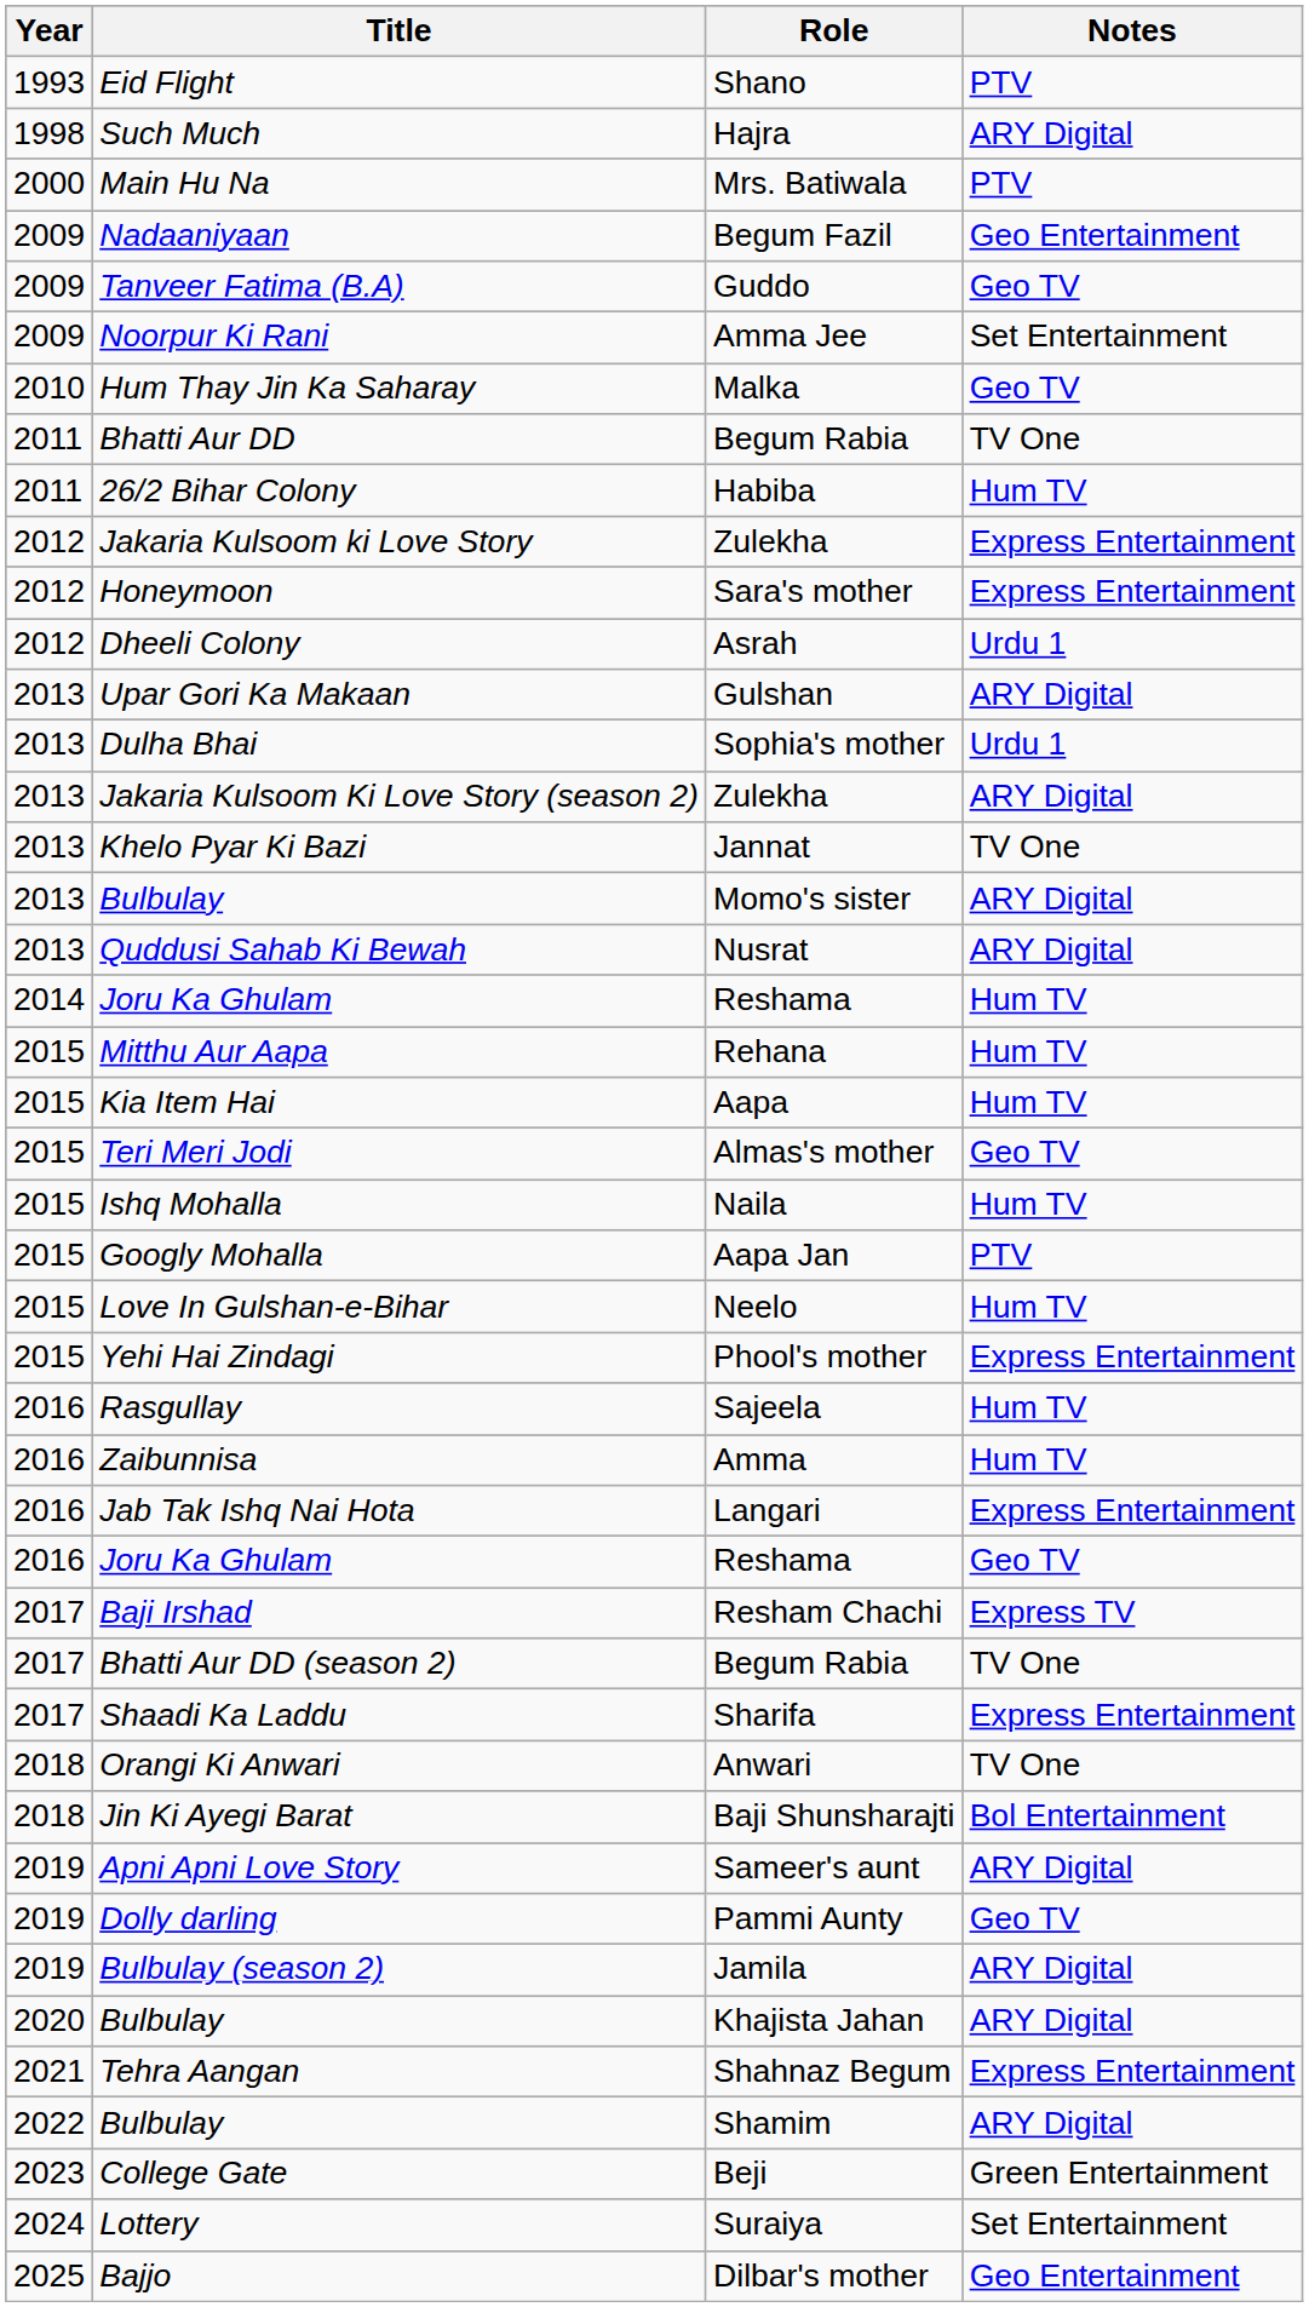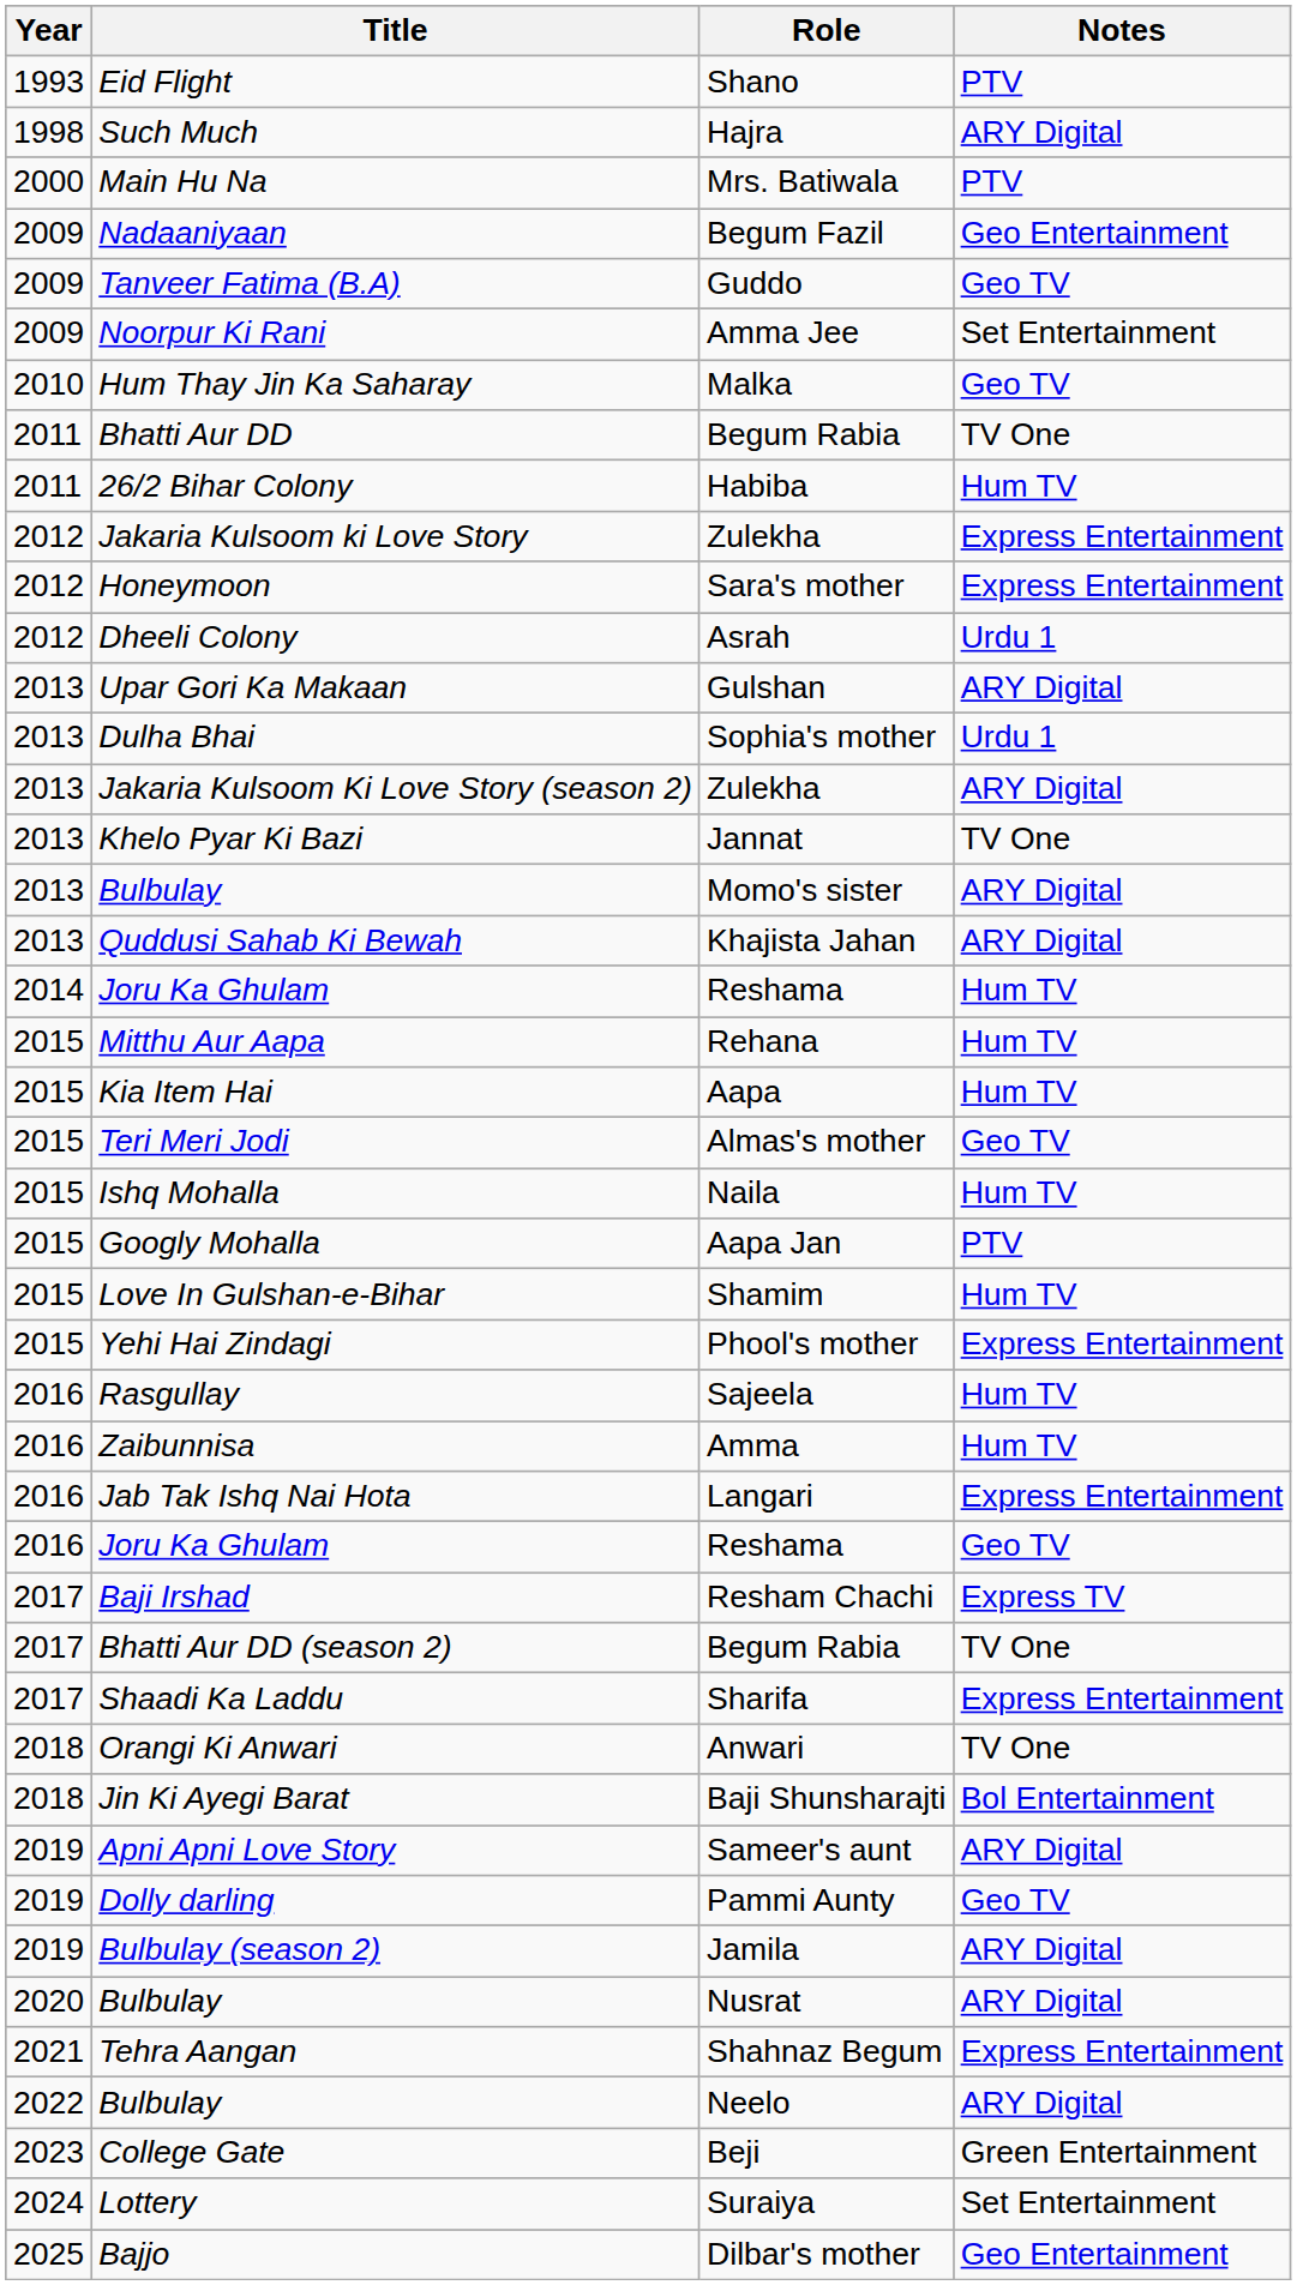 <table class="wikitable">
 <tr>
 <th>Year</th>
 <th>Title</th>
 <th>Role</th>
 <th>Notes</th>
 </tr>
 <tr>
 <td>1993</td>
 <td><em>Eid Flight</em></td>
 <td>Shano</td>
 <td><a href='#'>PTV</a></td>
 </tr>
 <tr>
 <td>1998</td>
 <td><em>Such Much</em></td>
 <td>Hajra</td>
 <td><a href='#'>ARY Digital</a></td>
 </tr>
 <tr>
 <td>2000</td>
 <td><em>Main Hu Na</em></td>
 <td>Mrs. Batiwala</td>
 <td><a href='#'>PTV</a></td>
 </tr>
 <tr>
 <td>2009</td>
 <td><em><a href='#'>Nadaaniyaan</a></em></td>
 <td>Begum Fazil</td>
 <td><a href='#'>Geo Entertainment</a></td>
 </tr>
 <tr>
 <td>2009</td>
 <td><em><a href='#'>Tanveer Fatima (B.A)</a></em></td>
 <td>Guddo</td>
 <td><a href='#'>Geo TV</a></td>
 </tr>
 <tr>
 <td>2009</td>
 <td><em><a href='#'>Noorpur Ki Rani</a></em></td>
 <td>Amma Jee</td>
 <td>Set Entertainment</td>
 </tr>
 <tr>
 <td>2010</td>
 <td><em>Hum Thay Jin Ka Saharay</em></td>
 <td>Malka</td>
 <td><a href='#'>Geo TV</a></td>
 </tr>
 <tr>
 <td>2011</td>
 <td><em>Bhatti Aur DD</em></td>
 <td>Begum Rabia</td>
 <td>TV One</td>
 </tr>
 <tr>
 <td>2011</td>
 <td><em>26/2 Bihar Colony</em></td>
 <td>Habiba</td>
 <td><a href='#'>Hum TV</a></td>
 </tr>
 <tr>
 <td>2012</td>
 <td><em>Jakaria Kulsoom ki Love Story</em></td>
 <td>Zulekha</td>
 <td><a href='#'>Express Entertainment</a></td>
 </tr>
 <tr>
 <td>2012</td>
 <td><em>Honeymoon</em></td>
 <td>Sara's mother</td>
 <td><a href='#'>Express Entertainment</a></td>
 </tr>
 <tr>
 <td>2012</td>
 <td><em>Dheeli Colony</em></td>
 <td>Asrah</td>
 <td><a href='#'>Urdu 1</a></td>
 </tr>
 <tr>
 <td>2013</td>
 <td><em>Upar Gori Ka Makaan</em></td>
 <td>Gulshan</td>
 <td><a href='#'>ARY Digital</a></td>
 </tr>
 <tr>
 <td>2013</td>
 <td><em>Dulha Bhai</em></td>
 <td>Sophia's mother</td>
 <td><a href='#'>Urdu 1</a></td>
 </tr>
 <tr>
 <td>2013</td>
 <td><em>Jakaria Kulsoom Ki Love Story (season 2)</em></td>
 <td>Zulekha</td>
 <td><a href='#'>ARY Digital</a></td>
 </tr>
 <tr>
 <td>2013</td>
 <td><em>Khelo Pyar Ki Bazi</em></td>
 <td>Jannat</td>
 <td>TV One</td>
 </tr>
 <tr>
 <td>2013</td>
 <td><em><a href='#'>Bulbulay</a></em></td>
 <td>Momo's sister</td>
 <td><a href='#'>ARY Digital</a></td>
 </tr>
 <tr>
 <td>2013</td>
 <td><em><a href='#'>Quddusi Sahab Ki Bewah</a></em></td>
-<td>Nusrat</td>
+<td>Khajista Jahan</td>
 <td><a href='#'>ARY Digital</a></td>
 </tr>
 <tr>
 <td>2014</td>
 <td><em><a href='#'>Joru Ka Ghulam</a></em></td>
 <td>Reshama</td>
 <td><a href='#'>Hum TV</a></td>
 </tr>
 <tr>
 <td>2015</td>
 <td><em><a href='#'>Mitthu Aur Aapa</a></em></td>
 <td>Rehana</td>
 <td><a href='#'>Hum TV</a></td>
 </tr>
 <tr>
 <td>2015</td>
 <td><em>Kia Item Hai</em></td>
 <td>Aapa</td>
 <td><a href='#'>Hum TV</a></td>
 </tr>
 <tr>
 <td>2015</td>
 <td><em><a href='#'>Teri Meri Jodi</a></em></td>
 <td>Almas's mother</td>
 <td><a href='#'>Geo TV</a></td>
 </tr>
 <tr>
 <td>2015</td>
 <td><em>Ishq Mohalla</em></td>
 <td>Naila</td>
 <td><a href='#'>Hum TV</a></td>
 </tr>
 <tr>
 <td>2015</td>
 <td><em>Googly Mohalla</em></td>
 <td>Aapa Jan</td>
 <td><a href='#'>PTV</a></td>
 </tr>
 <tr>
 <td>2015</td>
 <td><em>Love In Gulshan-e-Bihar</em></td>
-<td>Neelo</td>
+<td>Shamim</td>
 <td><a href='#'>Hum TV</a></td>
 </tr>
 <tr>
 <td>2015</td>
 <td><em>Yehi Hai Zindagi</em></td>
 <td>Phool's mother</td>
 <td><a href='#'>Express Entertainment</a></td>
 </tr>
 <tr>
 <td>2016</td>
 <td><em>Rasgullay</em></td>
 <td>Sajeela</td>
 <td><a href='#'>Hum TV</a></td>
 </tr>
 <tr>
 <td>2016</td>
 <td><em>Zaibunnisa</em></td>
 <td>Amma</td>
 <td><a href='#'>Hum TV</a></td>
 </tr>
 <tr>
 <td>2016</td>
 <td><em>Jab Tak Ishq Nai Hota</em></td>
 <td>Langari</td>
 <td><a href='#'>Express Entertainment</a></td>
 </tr>
 <tr>
 <td>2016</td>
 <td><em><a href='#'>Joru Ka Ghulam</a></em></td>
 <td>Reshama</td>
 <td><a href='#'>Geo TV</a></td>
 </tr>
 <tr>
 <td>2017</td>
 <td><em><a href='#'>Baji Irshad</a></em></td>
 <td>Resham Chachi</td>
 <td><a href='#'>Express TV</a></td>
 </tr>
 <tr>
 <td>2017</td>
 <td><em>Bhatti Aur DD (season 2)</em></td>
 <td>Begum Rabia</td>
 <td>TV One</td>
 </tr>
 <tr>
 <td>2017</td>
 <td><em>Shaadi Ka Laddu</em></td>
 <td>Sharifa</td>
 <td><a href='#'>Express Entertainment</a></td>
 </tr>
 <tr>
 <td>2018</td>
 <td><em>Orangi Ki Anwari</em></td>
 <td>Anwari</td>
 <td>TV One</td>
 </tr>
 <tr>
 <td>2018</td>
 <td><em>Jin Ki Ayegi Barat</em></td>
 <td>Baji Shunsharajti</td>
 <td><a href='#'>Bol Entertainment</a></td>
 </tr>
 <tr>
 <td>2019</td>
 <td><em><a href='#'>Apni Apni Love Story</a></em></td>
 <td>Sameer's aunt</td>
 <td><a href='#'>ARY Digital</a></td>
 </tr>
 <tr>
 <td>2019</td>
 <td><em><a href='#'>Dolly darling</a></em></td>
 <td>Pammi Aunty</td>
 <td><a href='#'>Geo TV</a></td>
 </tr>
 <tr>
 <td>2019</td>
 <td><em><a href='#'>Bulbulay (season 2)</a></em></td>
 <td>Jamila</td>
 <td><a href='#'>ARY Digital</a></td>
 </tr>
 <tr>
 <td>2020</td>
 <td><em>Bulbulay</em></td>
-<td>Khajista Jahan</td>
+<td>Nusrat</td>
 <td><a href='#'>ARY Digital</a></td>
 </tr>
 <tr>
 <td>2021</td>
 <td><em>Tehra Aangan</em></td>
 <td>Shahnaz Begum</td>
 <td><a href='#'>Express Entertainment</a></td>
 </tr>
 <tr>
 <td>2022</td>
 <td><em>Bulbulay</em></td>
-<td>Shamim</td>
+<td>Neelo</td>
 <td><a href='#'>ARY Digital</a></td>
 </tr>
 <tr>
 <td>2023</td>
 <td><em>College Gate</em></td>
 <td>Beji</td>
 <td>Green Entertainment</td>
 </tr>
 <tr>
 <td>2024</td>
 <td><em>Lottery</em></td>
 <td>Suraiya</td>
 <td>Set Entertainment</td>
 </tr>
 <tr>
 <td>2025</td>
 <td><em>Bajjo</em></td>
 <td>Dilbar's mother</td>
 <td><a href='#'>Geo Entertainment</a></td>
 </tr>
 </table>
